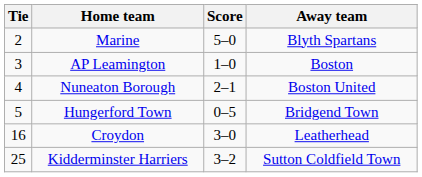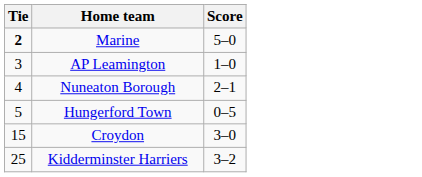 <table class="wikitable" style="text-align:center;">
 <tr>
 <th width=20>Tie</th>
 <th width=175>Home team</th>
 <th width=20>Score</th>
-<th width=175>Away team</th>
 </tr>
 <tr>
-<td>2</td>
+<td><strong>2</strong></td>
 <td><a href='#'>Marine</a></td>
 <td>5–0</td>
-<td><a href='#'>Blyth Spartans</a></td>
 </tr>
 <tr>
 <td>3</td>
 <td><a href='#'>AP Leamington</a></td>
 <td>1–0</td>
-<td><a href='#'>Boston</a></td>
 </tr>
 <tr>
 <td>4</td>
 <td><a href='#'>Nuneaton Borough</a></td>
 <td>2–1</td>
-<td><a href='#'>Boston United</a></td>
 </tr>
 <tr>
 <td>5</td>
 <td><a href='#'>Hungerford Town</a></td>
 <td>0–5</td>
-<td><a href='#'>Bridgend Town</a></td>
 </tr>
 <tr>
-<td>16</td>
+<td>15</td>
 <td><a href='#'>Croydon</a></td>
 <td>3–0</td>
-<td><a href='#'>Leatherhead</a></td>
 </tr>
 <tr>
 <td>25</td>
 <td><a href='#'>Kidderminster Harriers</a></td>
 <td>3–2</td>
-<td><a href='#'>Sutton Coldfield Town</a></td>
 </tr>
 </table>
